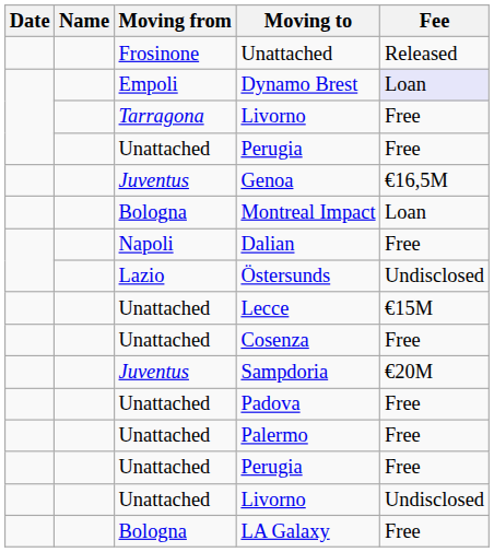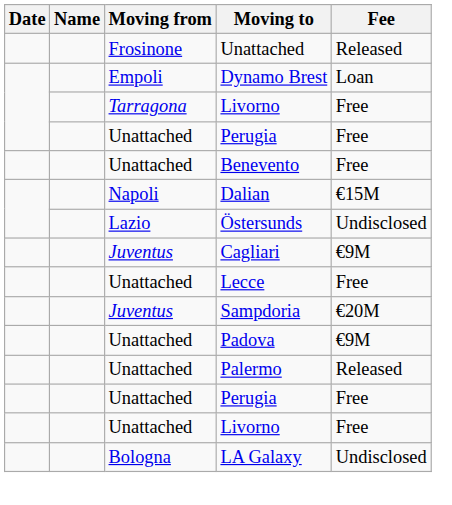 <table class="wikitable sortable">
 <tr>
 <th>Date</th>
 <th>Name</th>
 <th>Moving from</th>
 <th>Moving to</th>
 <th>Fee</th>
 </tr>
 <tr>
 <td><strong></strong></td>
 <td> </td>
 <td><a href='#'>Frosinone</a></td>
 <td>Unattached</td>
 <td>Released</td>
 </tr>
 <tr>
 <td rowspan="3"><strong></strong></td>
 <td></td>
 <td><a href='#'>Empoli</a></td>
 <td> <a href='#'>Dynamo Brest</a></td>
-<td style="background: lavender;">Loan</td>
+<td>Loan</td>
 </tr>
 <tr>
 <td></td>
 <td> <em><a href='#'>Tarragona</a></em></td>
 <td><a href='#'>Livorno</a></td>
 <td>Free</td>
 </tr>
 <tr>
 <td></td>
 <td>Unattached</td>
 <td><a href='#'>Perugia</a></td>
 <td>Free</td>
 </tr>
 <tr>
 <td><strong></strong></td>
-<td></td>
-<td><em><a href='#'>Juventus</a></em></td>
-<td><a href='#'>Genoa</a></td>
-<td>€16,5M</td>
-</tr>
-<tr>
-<td><strong></strong></td>
 <td> </td>
-<td><a href='#'>Bologna</a></td>
-<td> <a href='#'>Montreal Impact</a></td>
-<td>Loan</td>
+<td>Unattached</td>
+<td><a href='#'>Benevento</a></td>
+<td>Free</td>
 </tr>
 <tr>
 <td rowspan="2"><strong></strong></td>
 <td> </td>
 <td><a href='#'>Napoli</a></td>
 <td> <a href='#'>Dalian</a></td>
-<td>Free</td>
+<td>€15M</td>
 </tr>
 <tr>
 <td> </td>
 <td><a href='#'>Lazio</a></td>
 <td> <a href='#'>Östersunds</a></td>
 <td>Undisclosed</td>
 </tr>
 <tr>
 <td><strong></strong></td>
-<td> </td>
-<td>Unattached</td>
-<td><a href='#'>Lecce</a></td>
-<td>€15M</td>
+<td></td>
+<td><em><a href='#'>Juventus</a></em></td>
+<td><a href='#'>Cagliari</a></td>
+<td>€9M</td>
 </tr>
 <tr>
 <td><strong></strong></td>
 <td> </td>
 <td>Unattached</td>
-<td><a href='#'>Cosenza</a></td>
+<td><a href='#'>Lecce</a></td>
 <td>Free</td>
 </tr>
 <tr>
 <td><strong></strong></td>
 <td></td>
 <td><em><a href='#'>Juventus</a></em></td>
 <td><a href='#'>Sampdoria</a></td>
 <td>€20M</td>
 </tr>
 <tr>
 <td><strong></strong></td>
 <td></td>
 <td>Unattached</td>
 <td><a href='#'>Padova</a></td>
-<td>Free</td>
+<td>€9M</td>
 </tr>
 <tr>
 <td><strong></strong></td>
 <td> </td>
 <td>Unattached</td>
 <td><a href='#'>Palermo</a></td>
-<td>Free</td>
+<td>Released</td>
 </tr>
 <tr>
 <td><strong></strong></td>
 <td> </td>
 <td>Unattached</td>
 <td><a href='#'>Perugia</a></td>
 <td>Free</td>
 </tr>
 <tr>
 <td><strong></strong></td>
 <td></td>
 <td>Unattached</td>
 <td><a href='#'>Livorno</a></td>
-<td>Undisclosed</td>
+<td>Free</td>
 </tr>
 <tr>
 <td><strong></strong></td>
 <td> </td>
 <td><a href='#'>Bologna</a></td>
 <td> <a href='#'>LA Galaxy</a></td>
-<td>Free</td>
+<td>Undisclosed</td>
 </tr>
 </table>
